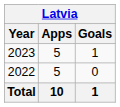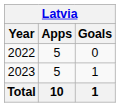 <table class="wikitable" style="text-align:center">
 <tr>
 <th colspan=3><a href='#'>Latvia</a></th>
 </tr>
 <tr>
 <th>Year</th>
 <th>Apps</th>
 <th>Goals</th>
 </tr>
 <tr>
+<td>2022</td>
+<td>5</td>
+<td>0</td>
+</tr>
+<tr>
 <td>2023</td>
 <td>5</td>
 <td>1</td>
-</tr>
-<tr>
-<td>2022</td>
-<td>5</td>
-<td>0</td>
 </tr>
 <tr>
 <th>Total</th>
 <th>10</th>
 <th>1</th>
 </tr>
 </table>
